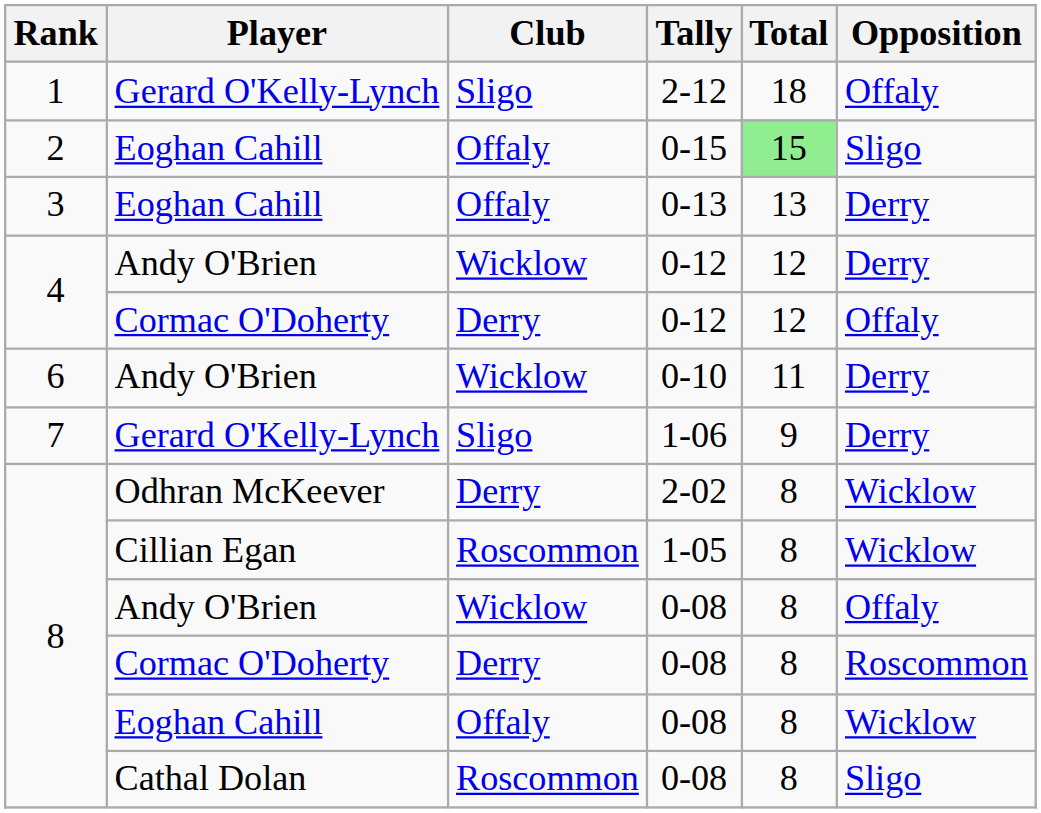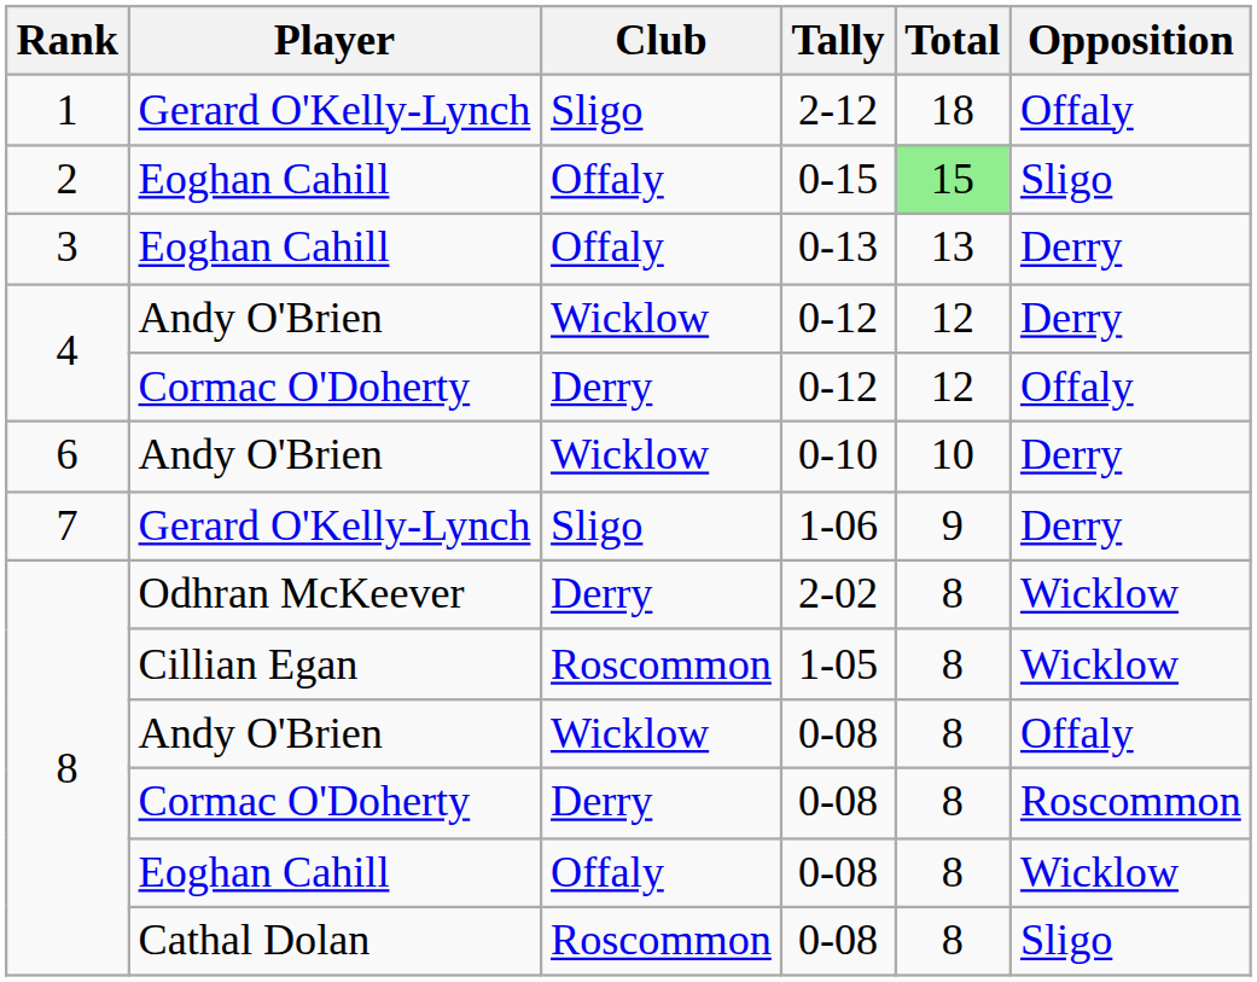 <table class="wikitable">
 <tr>
 <th>Rank</th>
 <th>Player</th>
 <th>Club</th>
 <th>Tally</th>
 <th>Total</th>
 <th>Opposition</th>
 </tr>
 <tr>
 <td rowspan="1" style="text-align:center;">1</td>
 <td><a href='#'>Gerard O'Kelly-Lynch</a></td>
 <td><a href='#'>Sligo</a></td>
 <td align=center>2-12</td>
 <td align=center>18</td>
 <td><a href='#'>Offaly</a></td>
 </tr>
 <tr>
 <td rowspan="1" style="text-align:center;">2</td>
 <td><a href='#'>Eoghan Cahill</a></td>
 <td><a href='#'>Offaly</a></td>
 <td align=center>0-15</td>
 <td align=center style="background: lightgreen;">15</td>
 <td><a href='#'>Sligo</a></td>
 </tr>
 <tr>
 <td rowspan="1" style="text-align:center;">3</td>
 <td><a href='#'>Eoghan Cahill</a></td>
 <td><a href='#'>Offaly</a></td>
 <td align=center>0-13</td>
 <td align=center>13</td>
 <td><a href='#'>Derry</a></td>
 </tr>
 <tr>
 <td rowspan="2" style="text-align:center;">4</td>
 <td>Andy O'Brien</td>
 <td><a href='#'>Wicklow</a></td>
 <td align=center>0-12</td>
 <td align=center>12</td>
 <td><a href='#'>Derry</a></td>
 </tr>
 <tr>
 <td><a href='#'>Cormac O'Doherty</a></td>
 <td><a href='#'>Derry</a></td>
 <td align=center>0-12</td>
 <td align=center>12</td>
 <td><a href='#'>Offaly</a></td>
 </tr>
 <tr>
 <td rowspan="1" style="text-align:center;">6</td>
 <td>Andy O'Brien</td>
 <td><a href='#'>Wicklow</a></td>
 <td align=center>0-10</td>
-<td align=center>11</td>
+<td align=center>10</td>
 <td><a href='#'>Derry</a></td>
 </tr>
 <tr>
 <td rowspan="1" style="text-align:center;">7</td>
 <td><a href='#'>Gerard O'Kelly-Lynch</a></td>
 <td><a href='#'>Sligo</a></td>
 <td align=center>1-06</td>
 <td align=center>9</td>
 <td><a href='#'>Derry</a></td>
 </tr>
 <tr>
 <td rowspan="6" style="text-align:center;">8</td>
 <td>Odhran McKeever</td>
 <td><a href='#'>Derry</a></td>
 <td align=center>2-02</td>
 <td align=center>8</td>
 <td><a href='#'>Wicklow</a></td>
 </tr>
 <tr>
 <td>Cillian Egan</td>
 <td><a href='#'>Roscommon</a></td>
 <td align=center>1-05</td>
 <td align=center>8</td>
 <td><a href='#'>Wicklow</a></td>
 </tr>
 <tr>
 <td>Andy O'Brien</td>
 <td><a href='#'>Wicklow</a></td>
 <td align=center>0-08</td>
 <td align=center>8</td>
 <td><a href='#'>Offaly</a></td>
 </tr>
 <tr>
 <td><a href='#'>Cormac O'Doherty</a></td>
 <td><a href='#'>Derry</a></td>
 <td align=center>0-08</td>
 <td align=center>8</td>
 <td><a href='#'>Roscommon</a></td>
 </tr>
 <tr>
 <td><a href='#'>Eoghan Cahill</a></td>
 <td><a href='#'>Offaly</a></td>
 <td align=center>0-08</td>
 <td align=center>8</td>
 <td><a href='#'>Wicklow</a></td>
 </tr>
 <tr>
 <td>Cathal Dolan</td>
 <td><a href='#'>Roscommon</a></td>
 <td align=center>0-08</td>
 <td align=center>8</td>
 <td><a href='#'>Sligo</a></td>
 </tr>
 </table>
